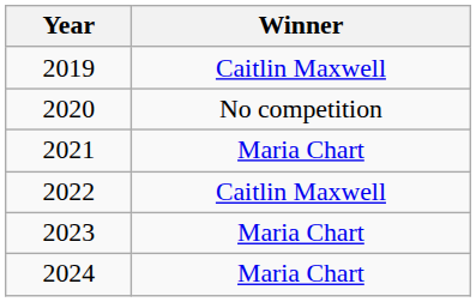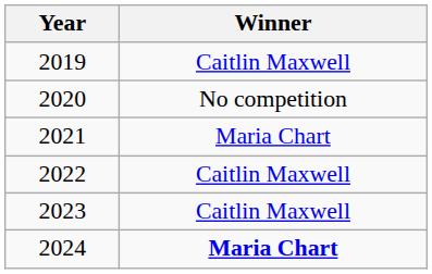 <table class="wikitable" style="text-align:center">
 <tr>
 <th width=70>Year</th>
 <th width=200>Winner</th>
 </tr>
 <tr>
 <td>2019</td>
 <td><a href='#'>Caitlin Maxwell</a></td>
 </tr>
 <tr>
 <td>2020</td>
 <td>No competition</td>
 </tr>
 <tr>
 <td>2021</td>
 <td><a href='#'>Maria Chart</a></td>
 </tr>
 <tr>
 <td>2022</td>
 <td><a href='#'>Caitlin Maxwell</a></td>
 </tr>
 <tr>
 <td>2023</td>
-<td><a href='#'>Maria Chart</a></td>
+<td><a href='#'>Caitlin Maxwell</a></td>
 </tr>
 <tr>
 <td>2024</td>
-<td><a href='#'>Maria Chart</a></td>
+<td><strong><a href='#'>Maria Chart</a></strong></td>
 </tr>
 </table>
